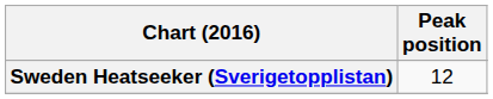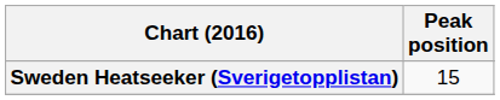 <table class="wikitable sortable plainrowheaders" style="text-align:center;">
 <tr>
 <th scope="col">Chart (2016)</th>
 <th scope="col">Peak<br>position</th>
 </tr>
 <tr>
 </tr>
 <tr>
 <th scope="row">Sweden Heatseeker (<a href='#'>Sverigetopplistan</a>)</th>
-<td>12</td>
+<td>15</td>
 </tr>
 <tr>
 </tr>
 <tr>
 </tr>
 </table>
